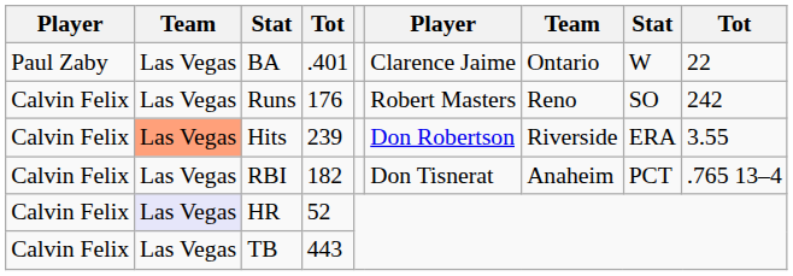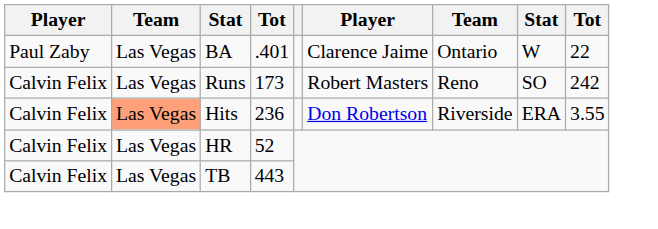 <table class="wikitable">
 <tr>
 <th>Player</th>
 <th>Team</th>
 <th>Stat</th>
 <th>Tot</th>
 <th></th>
 <th>Player</th>
 <th>Team</th>
 <th>Stat</th>
 <th>Tot</th>
 </tr>
 <tr>
 <td>Paul Zaby</td>
 <td>Las Vegas</td>
 <td>BA</td>
 <td>.401</td>
 <td></td>
 <td>Clarence Jaime</td>
 <td>Ontario</td>
 <td>W</td>
 <td>22</td>
 </tr>
 <tr>
 <td>Calvin Felix</td>
 <td>Las Vegas</td>
 <td>Runs</td>
-<td>176</td>
+<td>173</td>
 <td></td>
 <td>Robert Masters</td>
 <td>Reno</td>
 <td>SO</td>
 <td>242</td>
 </tr>
 <tr>
 <td>Calvin Felix</td>
 <td style="background: lightsalmon;">Las Vegas</td>
 <td>Hits</td>
-<td>239</td>
+<td>236</td>
 <td></td>
 <td><a href='#'>Don Robertson</a></td>
 <td>Riverside</td>
 <td>ERA</td>
 <td>3.55</td>
 </tr>
 <tr>
 <td>Calvin Felix</td>
 <td>Las Vegas</td>
-<td>RBI</td>
-<td>182</td>
-<td></td>
-<td>Don Tisnerat</td>
-<td>Anaheim</td>
-<td>PCT</td>
-<td>.765 13–4</td>
-</tr>
-<tr>
-<td>Calvin Felix</td>
-<td style="background: lavender;">Las Vegas</td>
 <td>HR</td>
 <td>52</td>
 </tr>
 <tr>
 <td>Calvin Felix</td>
 <td>Las Vegas</td>
 <td>TB</td>
 <td>443</td>
 </tr>
 </table>
